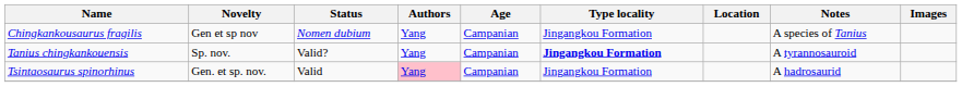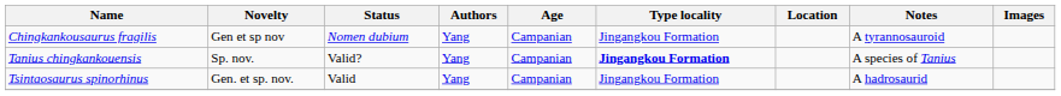 <table class="wikitable sortable" align="center" width="100%">
 <tr>
 <th>Name</th>
 <th>Novelty</th>
 <th>Status</th>
 <th>Authors</th>
 <th>Age</th>
 <th>Type locality</th>
 <th>Location</th>
 <th>Notes</th>
 <th>Images</th>
 </tr>
 <tr>
 <td><em><a href='#'>Chingkankousaurus fragilis</a></em></td>
 <td>Gen et sp nov</td>
 <td><em><a href='#'>Nomen dubium</a></em></td>
 <td><a href='#'>Yang</a></td>
 <td><a href='#'>Campanian</a></td>
 <td><a href='#'>Jingangkou Formation</a></td>
 <td></td>
-<td>A species of <em><a href='#'>Tanius</a></em></td>
+<td>A <a href='#'>tyrannosauroid</a></td>
 <td></td>
 </tr>
 <tr>
 <td><em><a href='#'>Tanius chingkankouensis</a></em></td>
 <td>Sp. nov.</td>
 <td>Valid?</td>
 <td><a href='#'>Yang</a></td>
 <td><a href='#'>Campanian</a></td>
 <td><strong><a href='#'>Jingangkou Formation</a></strong></td>
 <td></td>
-<td>A <a href='#'>tyrannosauroid</a></td>
+<td>A species of <em><a href='#'>Tanius</a></em></td>
 <td></td>
 </tr>
 <tr>
 <td><em><a href='#'>Tsintaosaurus spinorhinus</a></em></td>
 <td>Gen. et sp. nov.</td>
 <td>Valid</td>
-<td style="background: pink;"><a href='#'>Yang</a></td>
+<td><a href='#'>Yang</a></td>
 <td><a href='#'>Campanian</a></td>
 <td><a href='#'>Jingangkou Formation</a></td>
 <td></td>
 <td>A <a href='#'>hadrosaurid</a></td>
 <td></td>
 </tr>
 <tr>
 </tr>
 </table>
